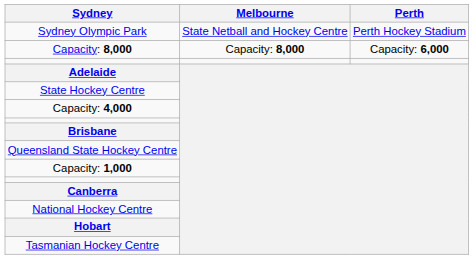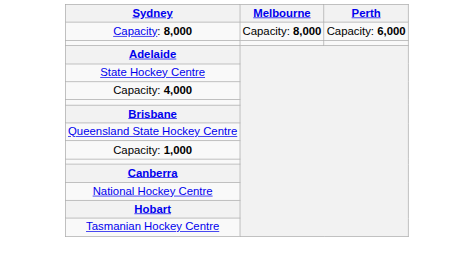 <table class="wikitable" style="text-align:center;margin:1em auto;">
 <tr>
 <th><a href='#'>Sydney</a></th>
 <th><a href='#'>Melbourne</a></th>
 <th><a href='#'>Perth</a></th>
-</tr>
-<tr>
-<td><a href='#'>Sydney Olympic Park</a></td>
-<td><a href='#'>State Netball and Hockey Centre</a></td>
-<td><a href='#'>Perth Hockey Stadium</a></td>
 </tr>
 <tr>
 <td><a href='#'>Capacity</a>: <strong>8,000</strong></td>
 <td>Capacity: <strong>8,000</strong></td>
 <td>Capacity: <strong>6,000</strong></td>
 </tr>
 <tr>
 <td></td>
 <td></td>
 <td></td>
 </tr>
 <tr>
 <th><a href='#'>Adelaide</a></th>
 <th rowspan=12 colspan=2></th>
 </tr>
 <tr>
 <td><a href='#'>State Hockey Centre</a></td>
 </tr>
 <tr>
 <td>Capacity: <strong>4,000</strong></td>
 </tr>
 <tr>
 <td></td>
 </tr>
 <tr>
 <th><a href='#'>Brisbane</a></th>
 </tr>
 <tr>
 <td><a href='#'>Queensland State Hockey Centre</a></td>
 </tr>
 <tr>
 <td>Capacity: <strong>1,000</strong></td>
 </tr>
 <tr>
 <td></td>
 </tr>
 <tr>
 <th><a href='#'>Canberra</a></th>
 </tr>
 <tr>
 <td><a href='#'>National Hockey Centre</a></td>
 </tr>
 <tr>
 <th><a href='#'>Hobart</a></th>
 </tr>
 <tr>
 <td><a href='#'>Tasmanian Hockey Centre</a></td>
 </tr>
 </table>
